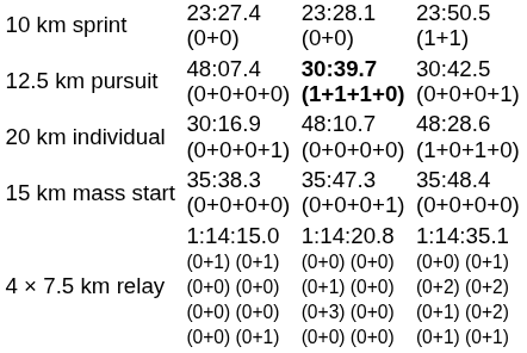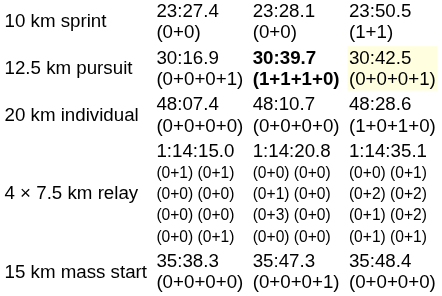 <table>
 <tr>
 <td>10 km sprint<br></td>
 <td></td>
 <td>23:27.4<br>(0+0)</td>
 <td></td>
 <td>23:28.1<br>(0+0)</td>
 <td></td>
 <td>23:50.5<br>(1+1)</td>
 </tr>
 <tr>
 <td>12.5 km pursuit<br></td>
 <td></td>
-<td>48:07.4<br>(0+0+0+0)</td>
+<td>30:16.9<br>(0+0+0+1)</td>
 <td></td>
 <td><strong>30:39.7<br>(1+1+1+0)</strong></td>
 <td></td>
-<td>30:42.5<br>(0+0+0+1)</td>
+<td style="background: lightyellow;">30:42.5<br>(0+0+0+1)</td>
 </tr>
 <tr>
 <td>20 km individual<br></td>
 <td></td>
-<td>30:16.9<br>(0+0+0+1)</td>
+<td>48:07.4<br>(0+0+0+0)</td>
 <td></td>
 <td>48:10.7<br>(0+0+0+0)</td>
 <td></td>
 <td>48:28.6<br>(1+0+1+0)</td>
+</tr>
+<tr>
+<td>4 × 7.5 km relay<br></td>
+<td></td>
+<td>1:14:15.0<br><small>(0+1) (0+1)<br>(0+0) (0+0)<br>(0+0) (0+0)<br>(0+0) (0+1)</small></td>
+<td></td>
+<td>1:14:20.8<br><small>(0+0) (0+0)<br>(0+1) (0+0)<br>(0+3) (0+0)<br>(0+0) (0+0)</small></td>
+<td></td>
+<td>1:14:35.1<br><small>(0+0) (0+1)<br>(0+2) (0+2)<br>(0+1) (0+2)<br>(0+1) (0+1)</small></td>
 </tr>
 <tr>
 <td>15 km mass start<br></td>
 <td></td>
 <td>35:38.3<br>(0+0+0+0)</td>
 <td></td>
 <td>35:47.3<br>(0+0+0+1)</td>
 <td></td>
 <td>35:48.4<br>(0+0+0+0)</td>
 </tr>
-<tr>
-<td>4 × 7.5 km relay<br></td>
-<td></td>
-<td>1:14:15.0<br><small>(0+1) (0+1)<br>(0+0) (0+0)<br>(0+0) (0+0)<br>(0+0) (0+1)</small></td>
-<td></td>
-<td>1:14:20.8<br><small>(0+0) (0+0)<br>(0+1) (0+0)<br>(0+3) (0+0)<br>(0+0) (0+0)</small></td>
-<td></td>
-<td>1:14:35.1<br><small>(0+0) (0+1)<br>(0+2) (0+2)<br>(0+1) (0+2)<br>(0+1) (0+1)</small></td>
-</tr>
 </table>
